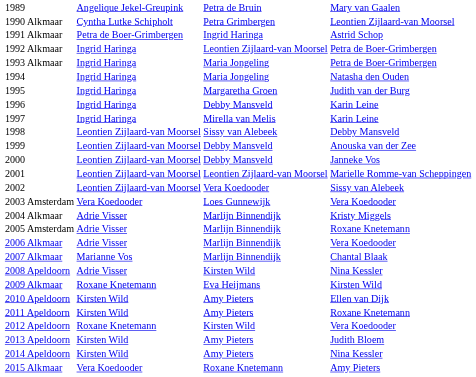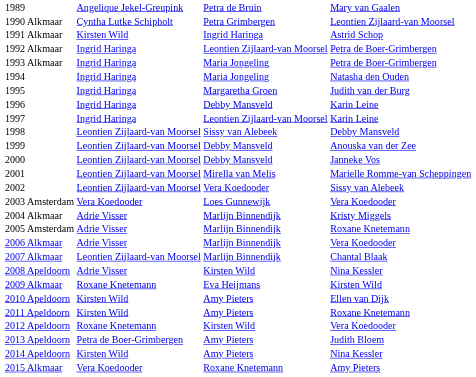 <table>
 <tr>
 <td>1989</td>
 <td><a href='#'>Angelique Jekel-Greupink</a></td>
 <td><a href='#'>Petra de Bruin</a></td>
 <td><a href='#'>Mary van Gaalen</a></td>
 </tr>
 <tr>
 <td>1990 Alkmaar</td>
 <td><a href='#'>Cyntha Lutke Schipholt</a></td>
 <td><a href='#'>Petra Grimbergen</a></td>
 <td><a href='#'>Leontien Zijlaard-van Moorsel</a></td>
 </tr>
 <tr>
 <td>1991 Alkmaar</td>
-<td><a href='#'>Petra de Boer-Grimbergen</a></td>
+<td><a href='#'>Kirsten Wild</a></td>
 <td><a href='#'>Ingrid Haringa</a></td>
 <td><a href='#'>Astrid Schop</a></td>
 </tr>
 <tr>
 <td>1992 Alkmaar</td>
 <td><a href='#'>Ingrid Haringa</a></td>
 <td><a href='#'>Leontien Zijlaard-van Moorsel</a></td>
 <td><a href='#'>Petra de Boer-Grimbergen</a></td>
 </tr>
 <tr>
 <td>1993 Alkmaar</td>
 <td><a href='#'>Ingrid Haringa</a></td>
 <td><a href='#'>Maria Jongeling</a></td>
 <td><a href='#'>Petra de Boer-Grimbergen</a></td>
 </tr>
 <tr>
 <td>1994</td>
 <td><a href='#'>Ingrid Haringa</a></td>
 <td><a href='#'>Maria Jongeling</a></td>
 <td><a href='#'>Natasha den Ouden</a></td>
 </tr>
 <tr>
 <td>1995</td>
 <td><a href='#'>Ingrid Haringa</a></td>
 <td><a href='#'>Margaretha Groen</a></td>
 <td><a href='#'>Judith van der Burg</a></td>
 </tr>
 <tr>
 <td>1996</td>
 <td><a href='#'>Ingrid Haringa</a></td>
 <td><a href='#'>Debby Mansveld</a></td>
 <td><a href='#'>Karin Leine</a></td>
 </tr>
 <tr>
 <td>1997</td>
 <td><a href='#'>Ingrid Haringa</a></td>
-<td><a href='#'>Mirella van Melis</a></td>
+<td><a href='#'>Leontien Zijlaard-van Moorsel</a></td>
 <td><a href='#'>Karin Leine</a></td>
 </tr>
 <tr>
 <td>1998</td>
 <td><a href='#'>Leontien Zijlaard-van Moorsel</a></td>
 <td><a href='#'>Sissy van Alebeek</a></td>
 <td><a href='#'>Debby Mansveld</a></td>
 </tr>
 <tr>
 <td>1999</td>
 <td><a href='#'>Leontien Zijlaard-van Moorsel</a></td>
 <td><a href='#'>Debby Mansveld</a></td>
 <td><a href='#'>Anouska van der Zee</a></td>
 </tr>
 <tr>
 <td>2000</td>
 <td><a href='#'>Leontien Zijlaard-van Moorsel</a></td>
 <td><a href='#'>Debby Mansveld</a></td>
 <td><a href='#'>Janneke Vos</a></td>
 </tr>
 <tr>
 <td>2001</td>
 <td><a href='#'>Leontien Zijlaard-van Moorsel</a></td>
-<td><a href='#'>Leontien Zijlaard-van Moorsel</a></td>
+<td><a href='#'>Mirella van Melis</a></td>
 <td><a href='#'>Marielle Romme-van Scheppingen</a></td>
 </tr>
 <tr>
 <td>2002</td>
 <td><a href='#'>Leontien Zijlaard-van Moorsel</a></td>
 <td><a href='#'>Vera Koedooder</a></td>
 <td><a href='#'>Sissy van Alebeek</a></td>
 </tr>
 <tr>
 <td>2003 Amsterdam</td>
 <td><a href='#'>Vera Koedooder</a></td>
 <td><a href='#'>Loes Gunnewijk</a></td>
 <td><a href='#'>Vera Koedooder</a></td>
 </tr>
 <tr>
 <td>2004 Alkmaar</td>
 <td><a href='#'>Adrie Visser</a></td>
 <td><a href='#'>Marlijn Binnendijk</a></td>
 <td><a href='#'>Kristy Miggels</a></td>
 </tr>
 <tr>
 <td>2005 Amsterdam</td>
 <td><a href='#'>Adrie Visser</a></td>
 <td><a href='#'>Marlijn Binnendijk</a></td>
 <td><a href='#'>Roxane Knetemann</a></td>
 </tr>
 <tr>
 <td><a href='#'>2006 Alkmaar</a><br></td>
 <td><a href='#'>Adrie Visser</a></td>
 <td><a href='#'>Marlijn Binnendijk</a></td>
 <td><a href='#'>Vera Koedooder</a></td>
 </tr>
 <tr>
 <td><a href='#'>2007 Alkmaar</a><br></td>
-<td><a href='#'>Marianne Vos</a></td>
+<td><a href='#'>Leontien Zijlaard-van Moorsel</a></td>
 <td><a href='#'>Marlijn Binnendijk</a></td>
 <td><a href='#'>Chantal Blaak</a></td>
 </tr>
 <tr>
 <td><a href='#'>2008 Apeldoorn</a><br></td>
 <td><a href='#'>Adrie Visser</a></td>
 <td><a href='#'>Kirsten Wild</a></td>
 <td><a href='#'>Nina Kessler</a></td>
 </tr>
 <tr>
 <td><a href='#'>2009 Alkmaar</a></td>
 <td><a href='#'>Roxane Knetemann</a></td>
 <td><a href='#'>Eva Heijmans</a></td>
 <td><a href='#'>Kirsten Wild</a></td>
 </tr>
 <tr>
 <td><a href='#'>2010 Apeldoorn</a><br></td>
 <td><a href='#'>Kirsten Wild</a></td>
 <td><a href='#'>Amy Pieters</a></td>
 <td><a href='#'>Ellen van Dijk</a></td>
 </tr>
 <tr>
 <td><a href='#'>2011 Apeldoorn</a></td>
 <td><a href='#'>Kirsten Wild</a></td>
 <td><a href='#'>Amy Pieters</a></td>
 <td><a href='#'>Roxane Knetemann</a></td>
 </tr>
 <tr>
 <td><a href='#'>2012 Apeldoorn</a><br></td>
 <td><a href='#'>Roxane Knetemann</a></td>
 <td><a href='#'>Kirsten Wild</a></td>
 <td><a href='#'>Vera Koedooder</a></td>
 </tr>
 <tr>
 <td><a href='#'>2013 Apeldoorn</a></td>
-<td><a href='#'>Kirsten Wild</a></td>
+<td><a href='#'>Petra de Boer-Grimbergen</a></td>
 <td><a href='#'>Amy Pieters</a></td>
 <td><a href='#'>Judith Bloem</a></td>
 </tr>
 <tr>
 <td><a href='#'>2014 Apeldoorn</a></td>
 <td><a href='#'>Kirsten Wild</a></td>
 <td><a href='#'>Amy Pieters</a></td>
 <td><a href='#'>Nina Kessler</a></td>
 </tr>
 <tr>
 <td><a href='#'>2015 Alkmaar</a></td>
 <td><a href='#'>Vera Koedooder</a></td>
 <td><a href='#'>Roxane Knetemann</a></td>
 <td><a href='#'>Amy Pieters</a></td>
 </tr>
 </table>
